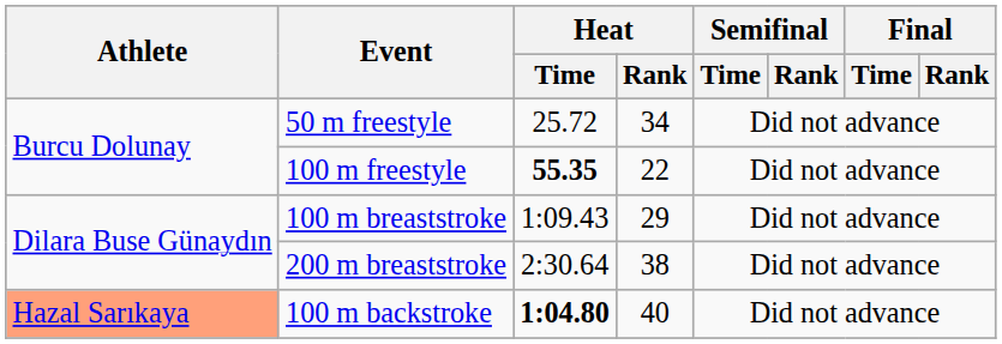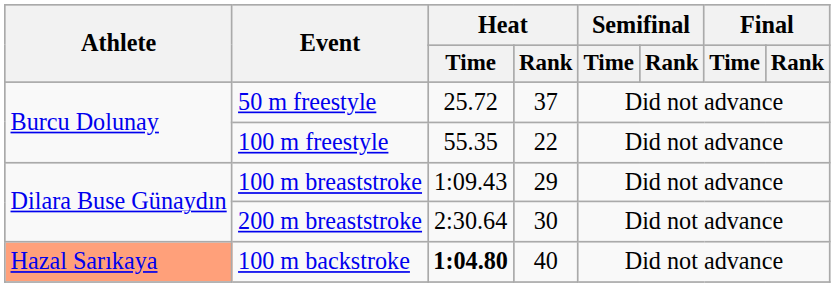 <table class=wikitable style="font-size:90%">
 <tr>
 <th rowspan="2">Athlete</th>
 <th rowspan="2">Event</th>
 <th colspan="2">Heat</th>
 <th colspan="2">Semifinal</th>
 <th colspan="2">Final</th>
 </tr>
 <tr style="font-size:95%">
 <th>Time</th>
 <th>Rank</th>
 <th>Time</th>
 <th>Rank</th>
 <th>Time</th>
 <th>Rank</th>
 </tr>
 <tr align=center>
 <td align=left rowspan=2><a href='#'>Burcu Dolunay</a></td>
 <td align=left><a href='#'>50 m freestyle</a></td>
 <td>25.72</td>
-<td>34</td>
+<td>37</td>
 <td colspan=4>Did not advance</td>
 </tr>
 <tr align=center>
 <td align=left><a href='#'>100 m freestyle</a></td>
-<td><strong>55.35</strong></td>
+<td>55.35</td>
 <td>22</td>
 <td colspan=4>Did not advance</td>
 </tr>
 <tr align=center>
 <td align=left rowspan=2><a href='#'>Dilara Buse Günaydın</a></td>
 <td align=left><a href='#'>100 m breaststroke</a></td>
 <td>1:09.43</td>
 <td>29</td>
 <td colspan=4>Did not advance</td>
 </tr>
 <tr align=center>
 <td align=left><a href='#'>200 m breaststroke</a></td>
 <td>2:30.64</td>
-<td>38</td>
+<td>30</td>
 <td colspan=4>Did not advance</td>
 </tr>
 <tr align=center>
 <td align=left style="background: lightsalmon;"><a href='#'>Hazal Sarıkaya</a></td>
 <td align=left><a href='#'>100 m backstroke</a></td>
 <td><strong>1:04.80</strong></td>
 <td>40</td>
 <td colspan=4>Did not advance</td>
 </tr>
 </table>
